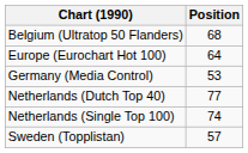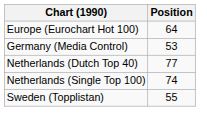 <table class="wikitable sortable">
 <tr>
 <th>Chart (1990)</th>
 <th>Position</th>
-</tr>
-<tr>
-<td>Belgium (Ultratop 50 Flanders)</td>
-<td align="center">68</td>
 </tr>
 <tr>
 <td>Europe (Eurochart Hot 100)</td>
 <td align="center">64</td>
 </tr>
 <tr>
 <td>Germany (Media Control)</td>
 <td align="center">53</td>
 </tr>
 <tr>
 <td>Netherlands (Dutch Top 40)</td>
 <td align="center">77</td>
 </tr>
 <tr>
 <td>Netherlands (Single Top 100)</td>
 <td align="center">74</td>
 </tr>
 <tr>
 <td>Sweden (Topplistan)</td>
-<td align="center">57</td>
+<td align="center">55</td>
 </tr>
 </table>
